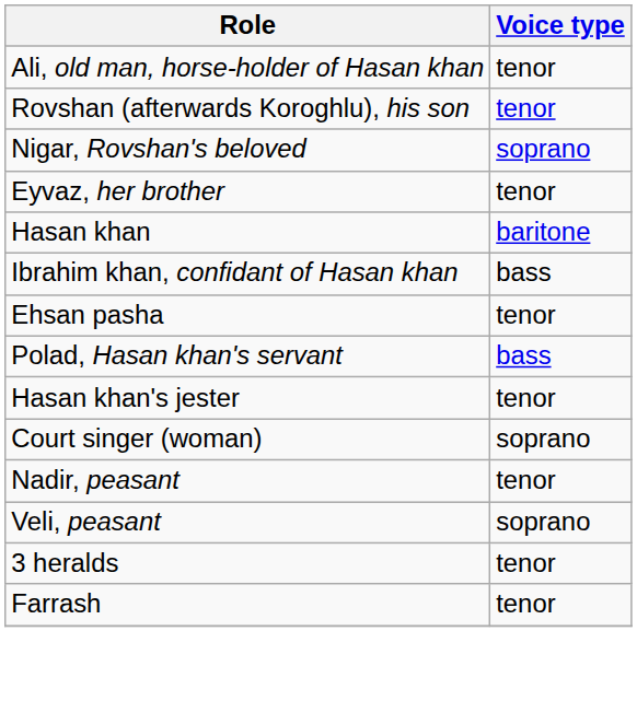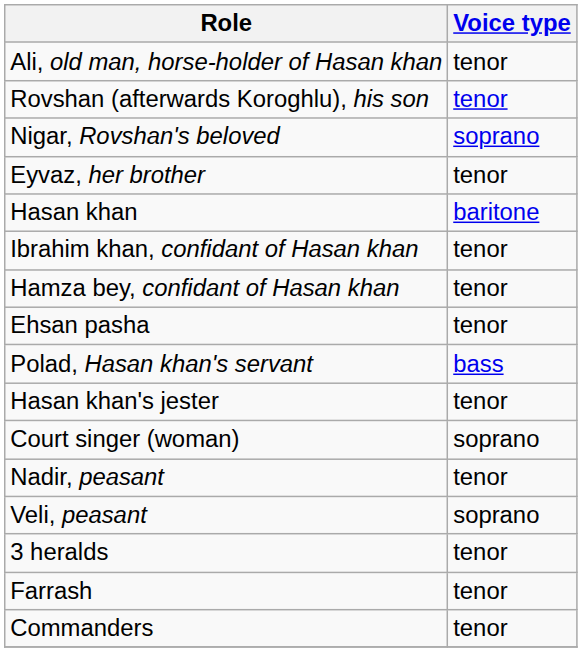 <table class="wikitable">
 <tr>
 <th>Role</th>
 <th><a href='#'>Voice type</a></th>
 </tr>
 <tr>
 <td>Ali, <em>old man, horse-holder of Hasan khan</em></td>
 <td>tenor</td>
 </tr>
 <tr>
 <td>Rovshan (afterwards Koroghlu), <em>his son</em></td>
 <td><a href='#'>tenor</a></td>
 </tr>
 <tr>
 <td>Nigar, <em>Rovshan's beloved</em></td>
 <td><a href='#'>soprano</a></td>
 </tr>
 <tr>
 <td>Eyvaz, <em>her brother</em></td>
 <td>tenor</td>
 </tr>
 <tr>
 <td>Hasan khan</td>
 <td><a href='#'>baritone</a></td>
 </tr>
 <tr>
 <td>Ibrahim khan, <em>confidant of Hasan khan</em></td>
-<td>bass</td>
+<td>tenor</td>
+</tr>
+<tr>
+<td>Hamza bey, <em>confidant of Hasan khan</em></td>
+<td>tenor</td>
 </tr>
 <tr>
 <td>Ehsan pasha</td>
 <td>tenor</td>
 </tr>
 <tr>
 <td>Polad, <em>Hasan khan's servant</em></td>
 <td><a href='#'>bass</a></td>
 </tr>
 <tr>
 <td>Hasan khan's jester</td>
 <td>tenor</td>
 </tr>
 <tr>
 <td>Court singer (woman)</td>
 <td>soprano</td>
 </tr>
 <tr>
 <td>Nadir, <em>peasant</em></td>
 <td>tenor</td>
 </tr>
 <tr>
 <td>Veli, <em>peasant</em></td>
 <td>soprano</td>
 </tr>
 <tr>
 <td>3 heralds</td>
 <td>tenor</td>
 </tr>
 <tr>
 <td>Farrash</td>
 <td>tenor</td>
 </tr>
 <tr>
+<td>Commanders</td>
+<td>tenor</td>
+</tr>
+<tr>
 </tr>
 </table>
